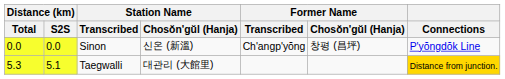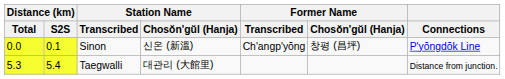 <table class="wikitable" style="font-size:90%;">
 <tr>
 <th colspan="2">Distance (km)</th>
 <th colspan="2">Station Name</th>
 <th colspan="2">Former Name</th>
 <th></th>
 </tr>
 <tr>
 <th>Total</th>
 <th>S2S</th>
 <th>Transcribed</th>
 <th>Chosŏn'gŭl (Hanja)</th>
 <th>Transcribed</th>
 <th>Chosŏn'gŭl (Hanja)</th>
 <th>Connections</th>
 </tr>
 <tr>
 <td bgcolor=#F7FE2E>0.0</td>
-<td bgcolor=#F7FE2E>0.0</td>
+<td bgcolor=#F7FE2E>0.1</td>
 <td>Sinon</td>
 <td>신온 (新溫)</td>
 <td>Ch'angp'yŏng</td>
 <td>창평 (昌坪)</td>
 <td><a href='#'>P'yŏngdŏk Line</a></td>
 </tr>
 <tr>
 <td bgcolor=#F7FE2E>5.3</td>
-<td bgcolor=#F7FE2E>5.1</td>
+<td bgcolor=#F7FE2E>5.4</td>
 <td>Taegwalli</td>
 <td>대관리 (大館里)</td>
 <td></td>
 <td></td>
-<td style="background: gold;"><small>Distance from junction.</small></td>
+<td><small>Distance from junction.</small></td>
 </tr>
 </table>
